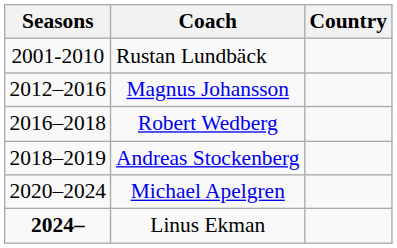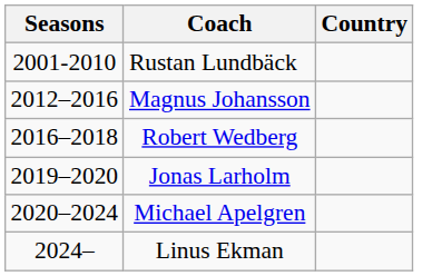 <table class="wikitable">
 <tr>
 <th>Seasons</th>
 <th>Coach</th>
 <th>Country</th>
 </tr>
 <tr>
 <td style="text-align: center">2001-2010</td>
 <td>Rustan Lundbäck</td>
 <td></td>
 </tr>
 <tr>
 <td style="text-align: center">2012–2016</td>
 <td style="text-align: center"><a href='#'>Magnus Johansson</a></td>
 <td style="text-align: center"></td>
 </tr>
 <tr>
 <td style="text-align: center">2016–2018</td>
 <td style="text-align: center"><a href='#'>Robert Wedberg</a></td>
 <td style="text-align: center"></td>
 </tr>
 <tr>
-<td style="text-align: center">2018–2019</td>
-<td style="text-align: center"><a href='#'>Andreas Stockenberg</a></td>
+<td style="text-align: center">2019–2020</td>
+<td style="text-align: center"><a href='#'>Jonas Larholm</a></td>
 <td style="text-align: center"></td>
 </tr>
 <tr>
 <td style="text-align: center">2020–2024</td>
 <td style="text-align: center"><a href='#'>Michael Apelgren</a></td>
 <td style="text-align: center"></td>
 </tr>
 <tr>
-<td style="text-align: center"><strong>2024–</strong></td>
+<td style="text-align: center">2024–</td>
 <td style="text-align: center">Linus Ekman</td>
 <td style="text-align: center"></td>
 </tr>
 </table>
